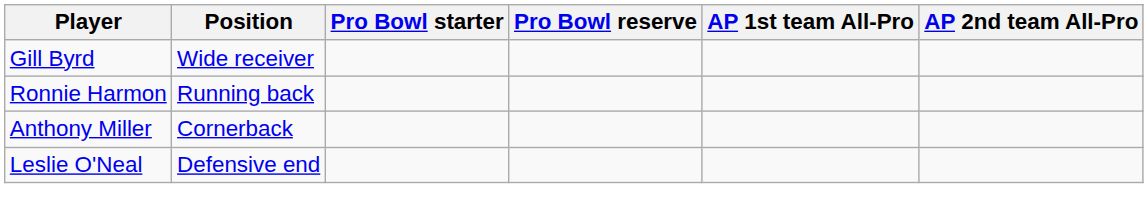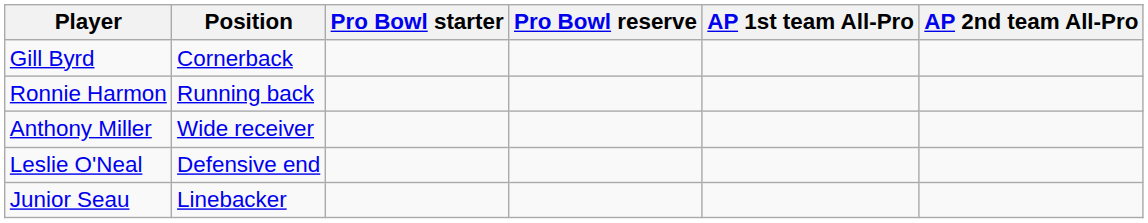 <table class="wikitable">
 <tr>
 <th>Player</th>
 <th>Position</th>
 <th><a href='#'>Pro Bowl</a> starter</th>
 <th><a href='#'>Pro Bowl</a> reserve</th>
 <th><a href='#'>AP</a> 1st team All-Pro</th>
 <th><a href='#'>AP</a> 2nd team All-Pro</th>
 </tr>
 <tr>
 <td><a href='#'>Gill Byrd</a></td>
-<td><a href='#'>Wide receiver</a></td>
+<td><a href='#'>Cornerback</a></td>
 <td></td>
 <td></td>
 <td></td>
 <td></td>
 </tr>
 <tr>
 <td><a href='#'>Ronnie Harmon</a></td>
 <td><a href='#'>Running back</a></td>
 <td></td>
 <td></td>
 <td></td>
 <td></td>
 </tr>
 <tr>
 <td><a href='#'>Anthony Miller</a></td>
-<td><a href='#'>Cornerback</a></td>
+<td><a href='#'>Wide receiver</a></td>
 <td></td>
 <td></td>
 <td></td>
 <td></td>
 </tr>
 <tr>
 <td><a href='#'>Leslie O'Neal</a></td>
 <td><a href='#'>Defensive end</a></td>
 <td></td>
 <td></td>
 <td></td>
 <td></td>
 </tr>
+<tr>
+<td><a href='#'>Junior Seau</a></td>
+<td><a href='#'>Linebacker</a></td>
+<td></td>
+<td></td>
+<td></td>
+<td></td>
+</tr>
 </table>
